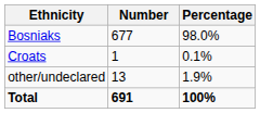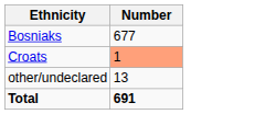 <table class="wikitable">
 <tr>
 <th width="100px">Ethnicity</th>
 <th width="80px">Number</th>
-<th width="80px">Percentage</th>
 </tr>
 <tr>
 <td><a href='#'>Bosniaks</a></td>
 <td>677</td>
-<td>98.0%</td>
 </tr>
 <tr>
 <td><a href='#'>Croats</a></td>
-<td>1</td>
-<td>0.1%</td>
+<td style="background: lightsalmon;">1</td>
 </tr>
 <tr>
 <td>other/undeclared</td>
 <td>13</td>
-<td>1.9%</td>
 </tr>
 <tr>
 <td><strong>Total</strong></td>
 <td><strong>691</strong></td>
-<td><strong>100%</strong></td>
 </tr>
 </table>
